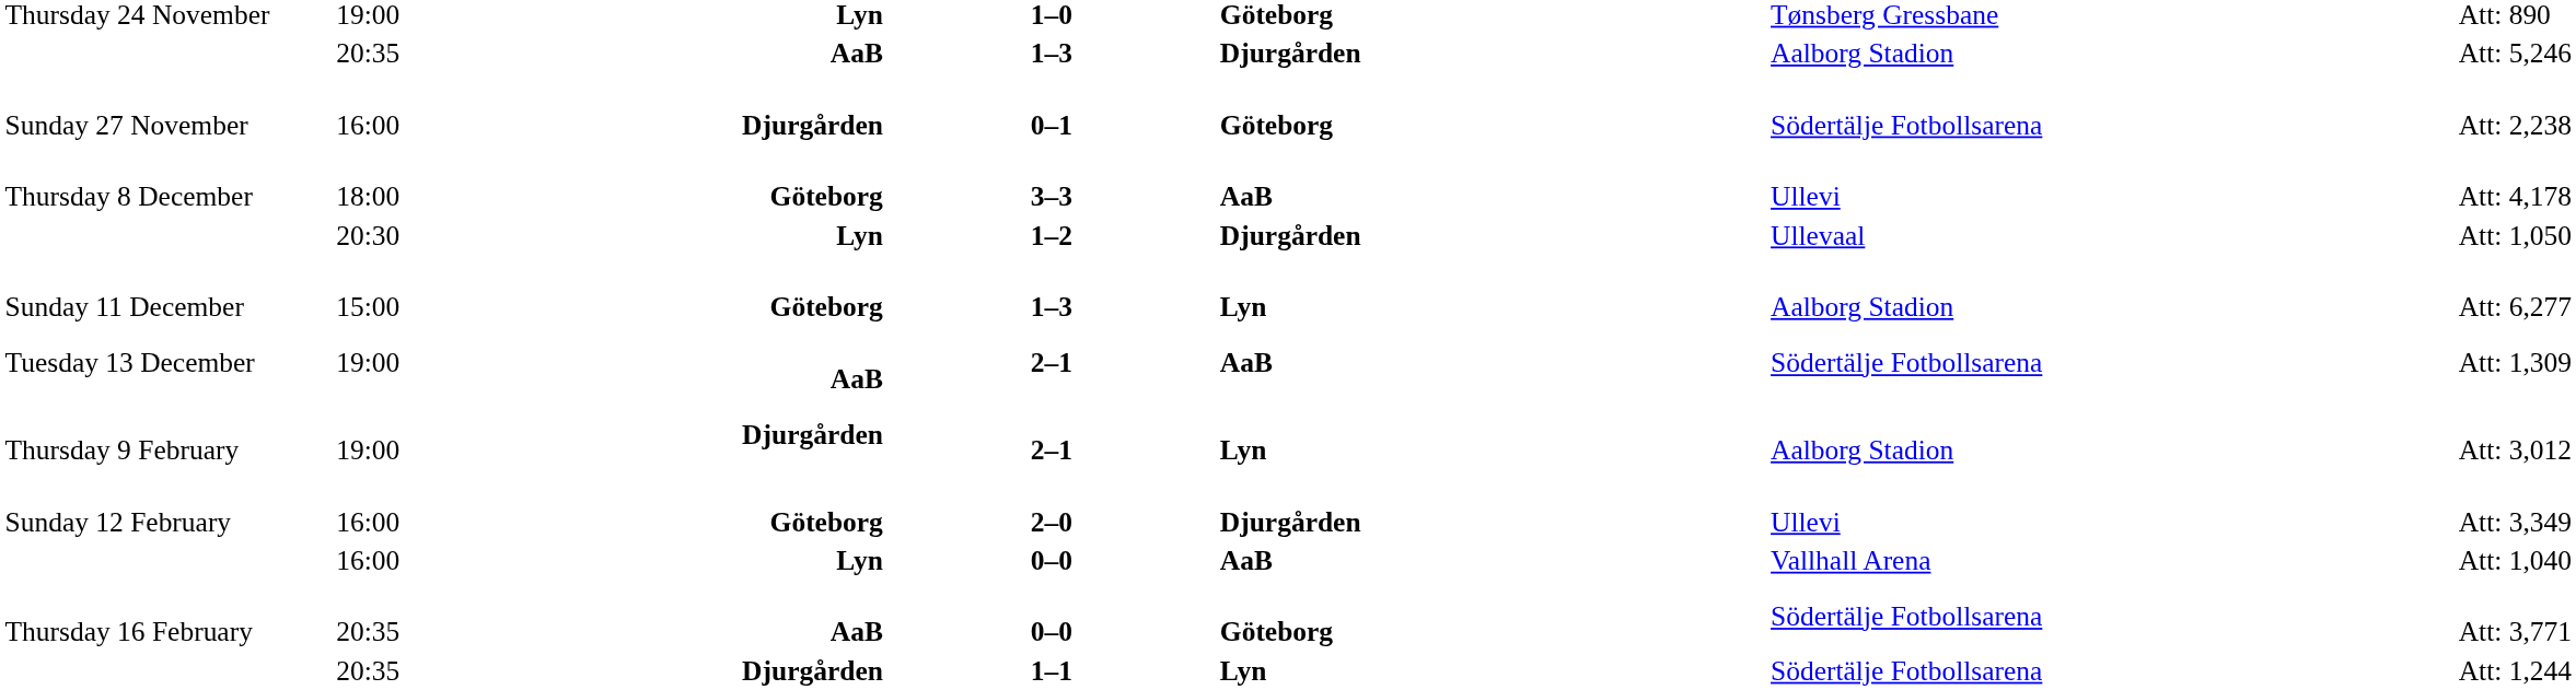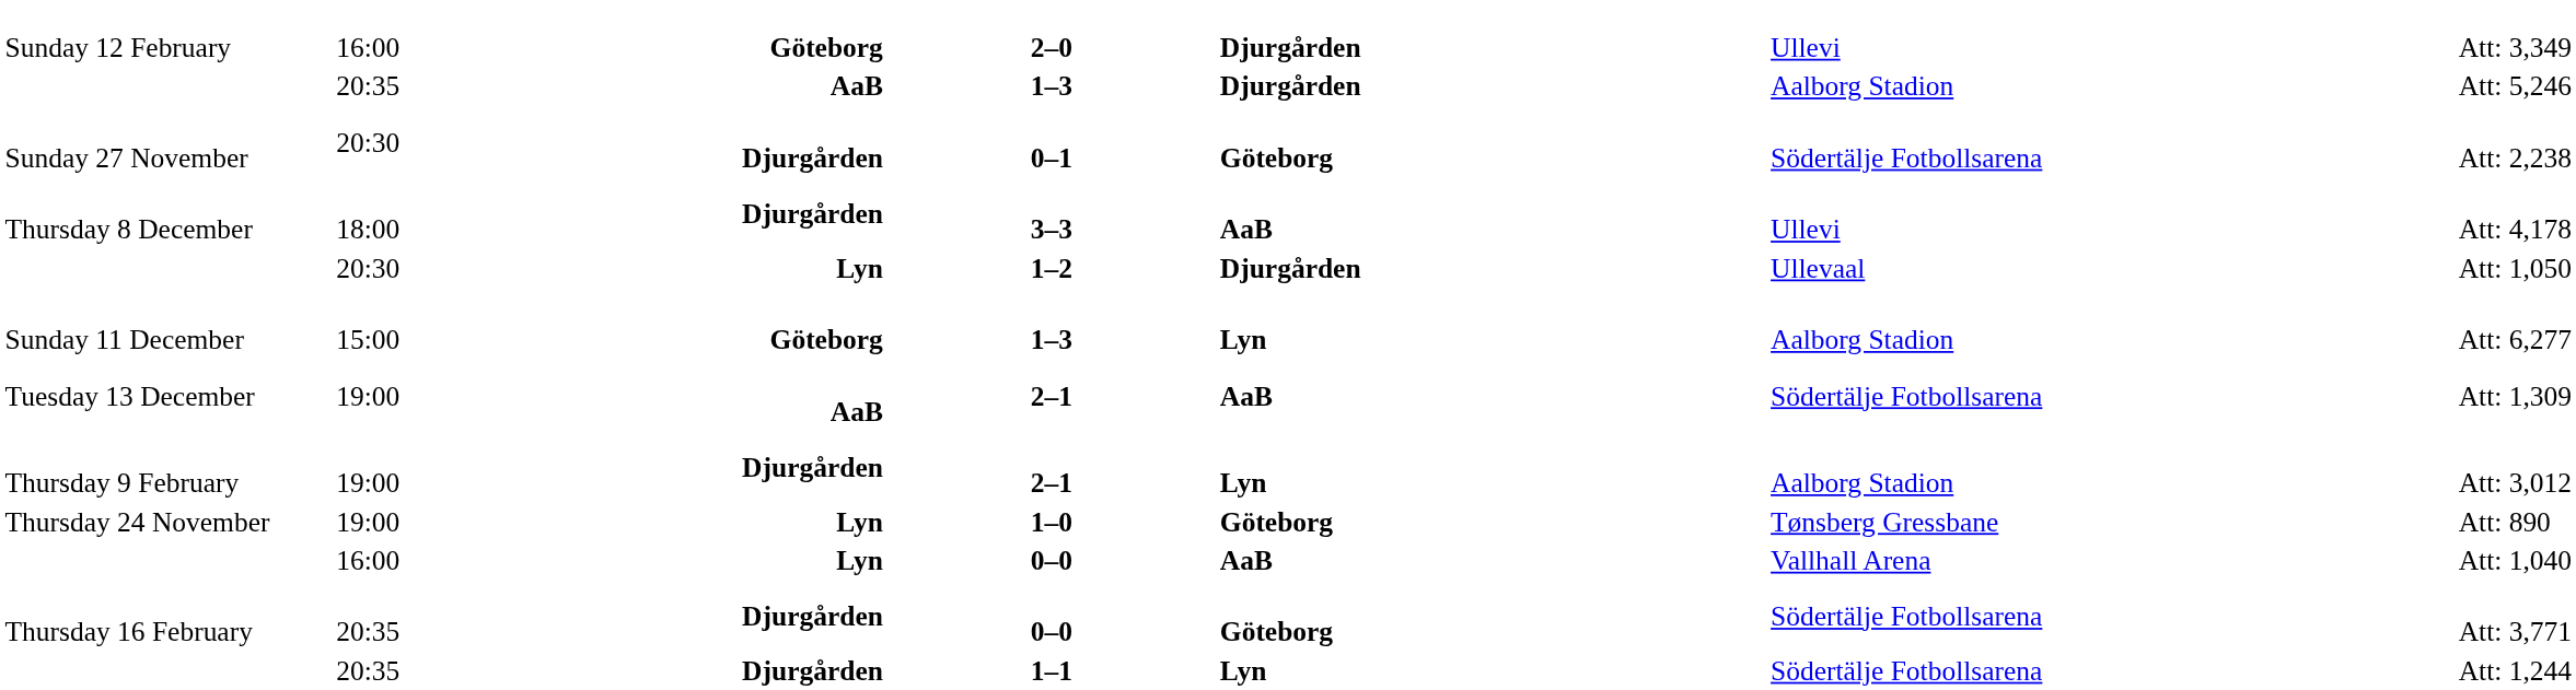 <table cellspacing=1 width=90%>
 <tr>
 <th width=12%></th>
 <th width=10%></th>
 <th width=10%></th>
 <th width=12%></th>
 <th width=20%></th>
 <th width=25%></th>
 <th width=10%></th>
 </tr>
 <tr style=font-size:90%>
-<td>Thursday 24 November</td>
-<td>19:00</td>
-<td align=right><strong>Lyn</strong></td>
-<td align=center><strong>1–0</strong></td>
-<td align=left><strong>Göteborg</strong></td>
-<td><a href='#'>Tønsberg Gressbane</a></td>
-<td>Att: 890</td>
+<td><br>Sunday 12 February</td>
+<td><br>16:00</td>
+<td align=right><br><strong>Göteborg</strong></td>
+<td align=center><br><strong>2–0</strong></td>
+<td align=left><br><strong>Djurgården</strong></td>
+<td><br><a href='#'>Ullevi</a></td>
+<td><br>Att: 3,349</td>
 <td></td>
 </tr>
 <tr style=font-size:90%>
 <td></td>
 <td>20:35</td>
 <td align=right><strong>AaB</strong></td>
 <td align=center><strong>1–3</strong></td>
 <td align=left><strong>Djurgården</strong></td>
 <td><a href='#'>Aalborg Stadion</a></td>
 <td>Att: 5,246</td>
 </tr>
 <tr style=font-size:90%>
 <td><br>Sunday 27 November</td>
-<td><br>16:00</td>
+<td>20:30</td>
 <td align=right><br><strong>Djurgården</strong></td>
 <td align=center><br><strong>0–1</strong></td>
 <td align=left><br><strong>Göteborg</strong></td>
 <td><br><a href='#'>Södertälje Fotbollsarena</a></td>
 <td><br>Att: 2,238</td>
 </tr>
 <tr style=font-size:90%>
 <td><br>Thursday 8 December</td>
 <td><br>18:00</td>
-<td align=right><br><strong>Göteborg</strong></td>
+<td align=right><strong>Djurgården</strong></td>
 <td align=center><br><strong>3–3</strong></td>
 <td align=left><br><strong>AaB</strong></td>
 <td><br><a href='#'>Ullevi</a></td>
 <td><br>Att: 4,178</td>
 <td></td>
 </tr>
 <tr style=font-size:90%>
 <td></td>
 <td>20:30</td>
 <td align=right><strong>Lyn</strong></td>
 <td align=center><strong>1–2</strong></td>
 <td align=left><strong>Djurgården</strong></td>
 <td><a href='#'>Ullevaal</a></td>
 <td>Att: 1,050</td>
 </tr>
 <tr style=font-size:90%>
 <td><br>Sunday 11 December</td>
 <td><br>15:00</td>
 <td align=right><br><strong>Göteborg</strong></td>
 <td align=center><br><strong>1–3</strong></td>
 <td align=left><br><strong>Lyn</strong></td>
 <td><br><a href='#'>Aalborg Stadion</a></td>
 <td><br>Att: 6,277</td>
 <td></td>
 </tr>
 <tr style=font-size:90%>
 <td>Tuesday 13 December</td>
 <td>19:00</td>
 <td align=right><br><strong>AaB</strong></td>
 <td align=center><strong>2–1</strong></td>
 <td align=left><strong>AaB</strong></td>
 <td><a href='#'>Södertälje Fotbollsarena</a></td>
 <td>Att: 1,309</td>
 </tr>
 <tr style=font-size:90%>
 <td><br>Thursday 9 February</td>
 <td><br>19:00</td>
 <td align=right><strong>Djurgården</strong></td>
 <td align=center><br><strong>2–1</strong></td>
 <td align=left><br><strong>Lyn</strong></td>
 <td><br><a href='#'>Aalborg Stadion</a></td>
 <td><br>Att: 3,012</td>
 </tr>
 <tr style=font-size:90%>
-<td><br>Sunday 12 February</td>
-<td><br>16:00</td>
-<td align=right><br><strong>Göteborg</strong></td>
-<td align=center><br><strong>2–0</strong></td>
-<td align=left><br><strong>Djurgården</strong></td>
-<td><br><a href='#'>Ullevi</a></td>
-<td><br>Att: 3,349</td>
+<td>Thursday 24 November</td>
+<td>19:00</td>
+<td align=right><strong>Lyn</strong></td>
+<td align=center><strong>1–0</strong></td>
+<td align=left><strong>Göteborg</strong></td>
+<td><a href='#'>Tønsberg Gressbane</a></td>
+<td>Att: 890</td>
 <td></td>
 </tr>
 <tr style=font-size:90%>
 <td></td>
 <td>16:00</td>
 <td align=right><strong>Lyn</strong></td>
 <td align=center><strong>0–0</strong></td>
 <td align=left><strong>AaB</strong></td>
 <td><a href='#'>Vallhall Arena</a></td>
 <td>Att: 1,040</td>
 </tr>
 <tr style=font-size:90%>
 <td><br>Thursday 16 February</td>
 <td><br>20:35</td>
-<td align=right><br><strong>AaB</strong></td>
+<td align=right><strong>Djurgården</strong></td>
 <td align=center><br><strong>0–0</strong></td>
 <td align=left><br><strong>Göteborg</strong></td>
 <td><a href='#'>Södertälje Fotbollsarena</a></td>
 <td><br>Att: 3,771</td>
 <td></td>
 </tr>
 <tr style=font-size:90%>
 <td></td>
 <td>20:35</td>
 <td align=right><strong>Djurgården</strong></td>
 <td align=center><strong>1–1</strong></td>
 <td align=left><strong>Lyn</strong></td>
 <td><a href='#'>Södertälje Fotbollsarena</a></td>
 <td>Att: 1,244</td>
 </tr>
 </table>
